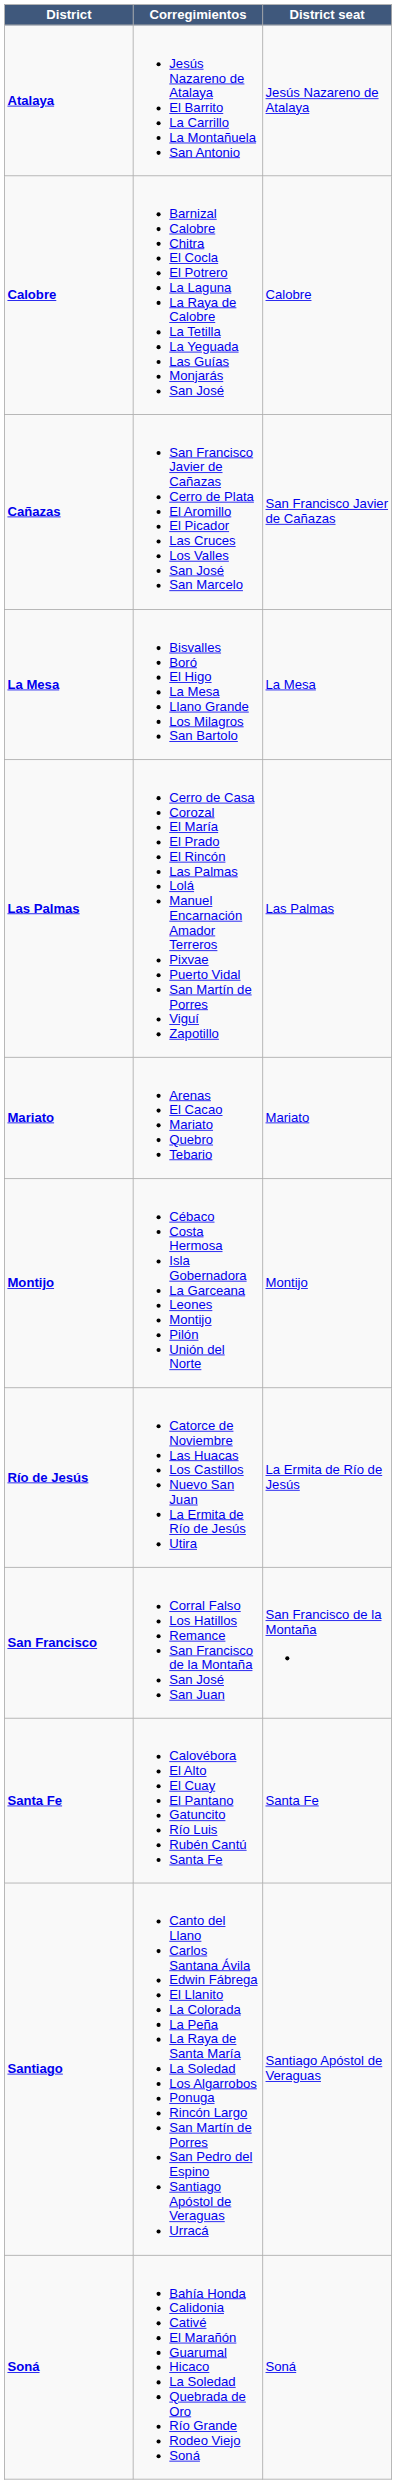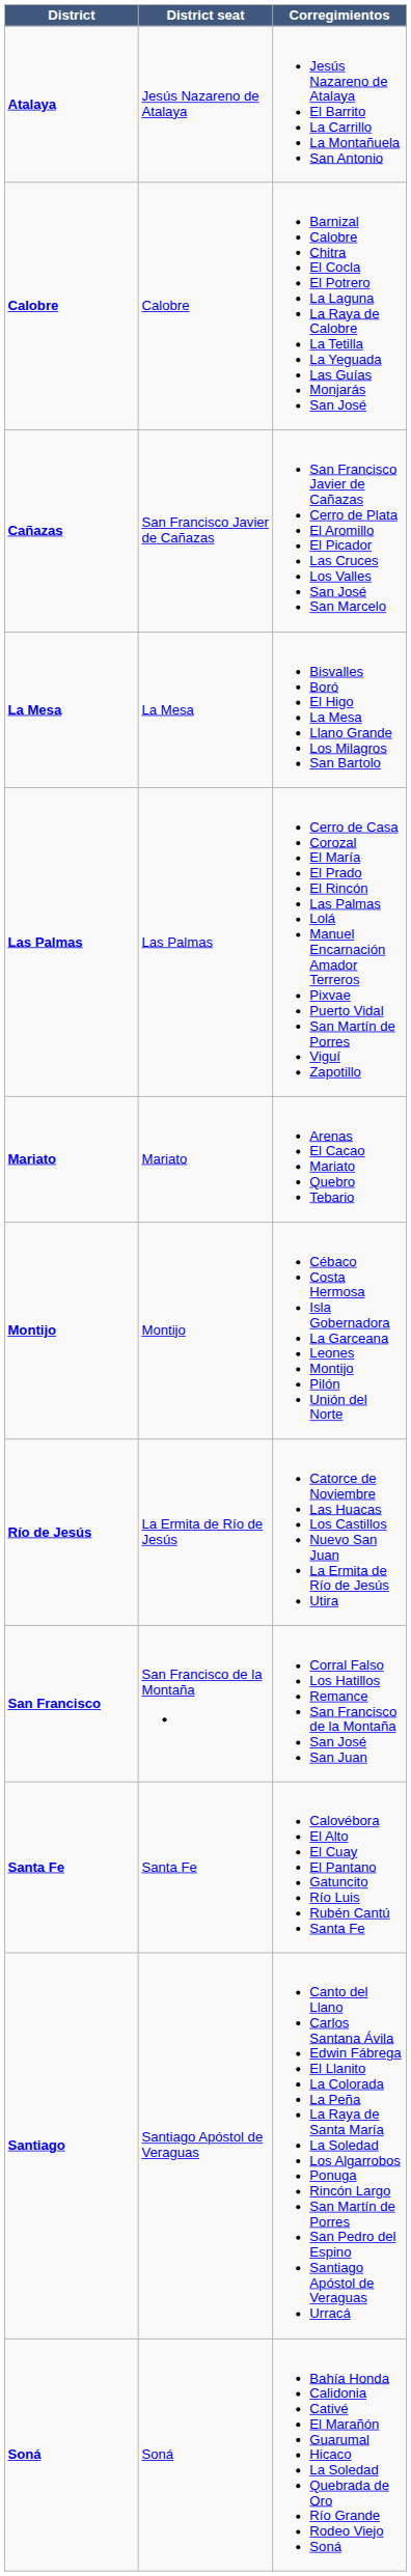 <table class="wikitable sortable">
 <tr>
 <th width="150" style="background:#3F587C; color:white">District</th>
+<th width="150" style="background:#3F587C; color:white">District seat</th>
 <th width="150" style="background:#3F587C; color:white">Corregimientos</th>
-<th width="150" style="background:#3F587C; color:white">District seat</th>
 </tr>
 <tr>
 <td><strong><a href='#'>Atalaya</a></strong></td>
+<td><a href='#'>Jesús Nazareno de Atalaya</a></td>
 <td><br><ul><li><a href='#'>Jesús Nazareno de Atalaya</a></li><li><a href='#'>El Barrito</a></li><li><a href='#'>La Carrillo</a></li><li><a href='#'>La Montañuela</a></li><li><a href='#'>San Antonio</a></li></ul></td>
-<td><a href='#'>Jesús Nazareno de Atalaya</a></td>
 </tr>
 <tr>
 <td><strong><a href='#'>Calobre</a></strong></td>
+<td><a href='#'>Calobre</a></td>
 <td><br><ul><li><a href='#'>Barnizal</a></li><li><a href='#'>Calobre</a></li><li><a href='#'>Chitra</a></li><li><a href='#'>El Cocla</a></li><li><a href='#'>El Potrero</a></li><li><a href='#'>La Laguna</a></li><li><a href='#'>La Raya de Calobre</a></li><li><a href='#'>La Tetilla</a></li><li><a href='#'>La Yeguada</a></li><li><a href='#'>Las Guías</a></li><li><a href='#'>Monjarás</a></li><li><a href='#'>San José</a></li></ul></td>
-<td><a href='#'>Calobre</a></td>
 </tr>
 <tr>
 <td><strong><a href='#'>Cañazas</a></strong></td>
+<td><a href='#'>San Francisco Javier de Cañazas</a></td>
 <td><br><ul><li><a href='#'>San Francisco Javier de Cañazas</a></li><li><a href='#'>Cerro de Plata</a></li><li><a href='#'>El Aromillo</a></li><li><a href='#'>El Picador</a></li><li><a href='#'>Las Cruces</a></li><li><a href='#'>Los Valles</a></li><li><a href='#'>San José</a></li><li><a href='#'>San Marcelo</a></li></ul></td>
-<td><a href='#'>San Francisco Javier de Cañazas</a></td>
 </tr>
 <tr>
 <td><strong><a href='#'>La Mesa</a></strong></td>
+<td><a href='#'>La Mesa</a></td>
 <td><br><ul><li><a href='#'>Bisvalles</a></li><li><a href='#'>Boró</a></li><li><a href='#'>El Higo</a></li><li><a href='#'>La Mesa</a></li><li><a href='#'>Llano Grande</a></li><li><a href='#'>Los Milagros</a></li><li><a href='#'>San Bartolo</a></li></ul></td>
-<td><a href='#'>La Mesa</a></td>
 </tr>
 <tr>
 <td><strong><a href='#'>Las Palmas</a></strong></td>
+<td><a href='#'>Las Palmas</a></td>
 <td><br><ul><li><a href='#'>Cerro de Casa</a></li><li><a href='#'>Corozal</a></li><li><a href='#'>El María</a></li><li><a href='#'>El Prado</a></li><li><a href='#'>El Rincón</a></li><li><a href='#'>Las Palmas</a></li><li><a href='#'>Lolá</a></li><li><a href='#'>Manuel Encarnación Amador Terreros</a></li><li><a href='#'>Pixvae</a></li><li><a href='#'>Puerto Vidal</a></li><li><a href='#'>San Martín de Porres</a></li><li><a href='#'>Viguí</a></li><li><a href='#'>Zapotillo</a></li></ul></td>
-<td><a href='#'>Las Palmas</a></td>
 </tr>
 <tr>
 <td><strong><a href='#'>Mariato</a></strong></td>
+<td><a href='#'>Mariato</a></td>
 <td><br><ul><li><a href='#'>Arenas</a></li><li><a href='#'>El Cacao</a></li><li><a href='#'>Mariato</a></li><li><a href='#'>Quebro</a></li><li><a href='#'>Tebario</a></li></ul></td>
-<td><a href='#'>Mariato</a></td>
 </tr>
 <tr>
 <td><strong><a href='#'>Montijo</a></strong></td>
+<td><a href='#'>Montijo</a></td>
 <td><br><ul><li><a href='#'>Cébaco</a></li><li><a href='#'>Costa Hermosa</a></li><li><a href='#'>Isla Gobernadora</a></li><li><a href='#'>La Garceana</a></li><li><a href='#'>Leones</a></li><li><a href='#'>Montijo</a></li><li><a href='#'>Pilón</a></li><li><a href='#'>Unión del Norte</a></li></ul></td>
-<td><a href='#'>Montijo</a></td>
 </tr>
 <tr>
 <td><strong><a href='#'>Río de Jesús</a></strong></td>
+<td><a href='#'>La Ermita de Río de Jesús</a></td>
 <td><br><ul><li><a href='#'>Catorce de Noviembre</a></li><li><a href='#'>Las Huacas</a></li><li><a href='#'>Los Castillos</a></li><li><a href='#'>Nuevo San Juan</a></li><li><a href='#'>La Ermita de Río de Jesús</a></li><li><a href='#'>Utira</a></li></ul></td>
-<td><a href='#'>La Ermita de Río de Jesús</a></td>
 </tr>
 <tr>
 <td><strong><a href='#'>San Francisco</a></strong></td>
+<td><a href='#'>San Francisco de la Montaña</a><br><ul><li></li></ul></td>
 <td><br><ul><li><a href='#'>Corral Falso</a></li><li><a href='#'>Los Hatillos</a></li><li><a href='#'>Remance</a></li><li><a href='#'>San Francisco de la Montaña</a></li><li><a href='#'>San José</a></li><li><a href='#'>San Juan</a></li></ul></td>
-<td><a href='#'>San Francisco de la Montaña</a><br><ul><li></li></ul></td>
 </tr>
 <tr>
 <td><strong><a href='#'>Santa Fe</a></strong></td>
+<td><a href='#'>Santa Fe</a></td>
 <td><br><ul><li><a href='#'>Calovébora</a></li><li><a href='#'>El Alto</a></li><li><a href='#'>El Cuay</a></li><li><a href='#'>El Pantano</a></li><li><a href='#'>Gatuncito</a></li><li><a href='#'>Río Luis</a></li><li><a href='#'>Rubén Cantú</a></li><li><a href='#'>Santa Fe</a></li></ul></td>
-<td><a href='#'>Santa Fe</a></td>
 </tr>
 <tr>
 <td><strong><a href='#'>Santiago</a></strong></td>
+<td><a href='#'>Santiago Apóstol de Veraguas</a></td>
 <td><br><ul><li><a href='#'>Canto del Llano</a></li><li><a href='#'>Carlos Santana Ávila</a></li><li><a href='#'>Edwin Fábrega</a></li><li><a href='#'>El Llanito</a> </li><li><a href='#'>La Colorada</a></li><li><a href='#'>La Peña</a></li><li><a href='#'>La Raya de Santa María</a></li><li><a href='#'>La Soledad</a></li><li><a href='#'>Los Algarrobos</a></li><li><a href='#'>Ponuga</a></li><li><a href='#'>Rincón Largo</a> </li><li><a href='#'>San Martín de Porres</a></li><li><a href='#'>San Pedro del Espino</a></li><li><a href='#'>Santiago Apóstol de Veraguas</a></li><li><a href='#'>Urracá</a></li></ul></td>
-<td><a href='#'>Santiago Apóstol de Veraguas</a></td>
 </tr>
 <tr>
 <td><strong><a href='#'>Soná</a></strong></td>
+<td><a href='#'>Soná</a></td>
 <td><br><ul><li><a href='#'>Bahía Honda</a></li><li><a href='#'>Calidonia</a></li><li><a href='#'>Cativé</a></li><li><a href='#'>El Marañón</a></li><li><a href='#'>Guarumal</a></li><li><a href='#'>Hicaco</a></li><li><a href='#'>La Soledad</a></li><li><a href='#'>Quebrada de Oro</a></li><li><a href='#'>Río Grande</a></li><li><a href='#'>Rodeo Viejo</a></li><li><a href='#'>Soná</a></li></ul></td>
-<td><a href='#'>Soná</a></td>
 </tr>
 </table>
